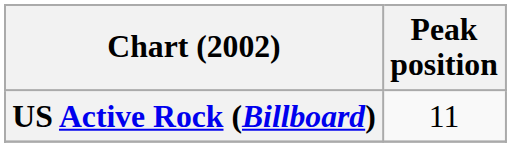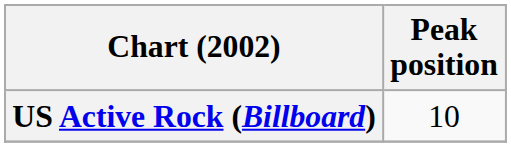 <table class="wikitable sortable plainrowheaders">
 <tr>
 <th>Chart (2002)</th>
 <th>Peak<br>position</th>
 </tr>
 <tr>
 <th scope="row">US <a href='#'>Active Rock</a> (<em><a href='#'>Billboard</a></em>)</th>
-<td style="text-align:center;">11</td>
+<td style="text-align:center;">10</td>
 </tr>
 <tr>
 </tr>
 <tr>
 </tr>
 </table>
